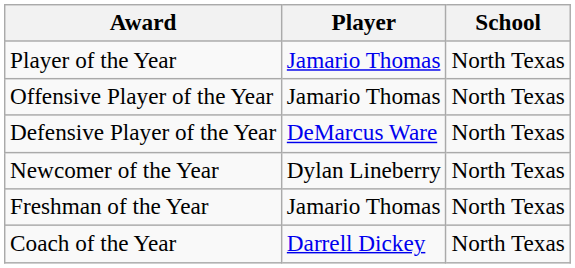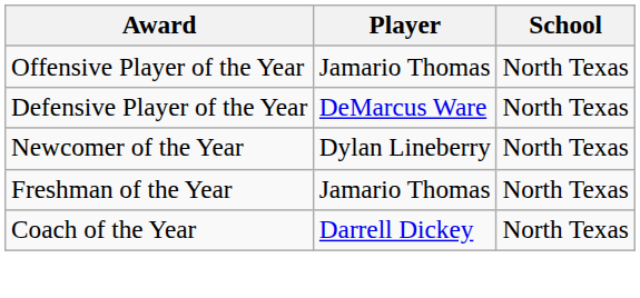 <table class="wikitable sortable">
 <tr>
 <th>Award</th>
 <th>Player</th>
 <th>School</th>
-</tr>
-<tr>
-<td>Player of the Year</td>
-<td><a href='#'>Jamario Thomas</a></td>
-<td>North Texas</td>
 </tr>
 <tr>
 <td>Offensive Player of the Year</td>
 <td>Jamario Thomas</td>
 <td>North Texas</td>
 </tr>
 <tr>
 <td>Defensive Player of the Year</td>
 <td><a href='#'>DeMarcus Ware</a></td>
 <td>North Texas</td>
 </tr>
 <tr>
 <td>Newcomer of the Year</td>
 <td>Dylan Lineberry</td>
 <td>North Texas</td>
 </tr>
 <tr>
 <td>Freshman of the Year</td>
 <td>Jamario Thomas</td>
 <td>North Texas</td>
 </tr>
 <tr>
 <td>Coach of the Year</td>
 <td><a href='#'>Darrell Dickey</a></td>
 <td>North Texas</td>
 </tr>
 </table>
